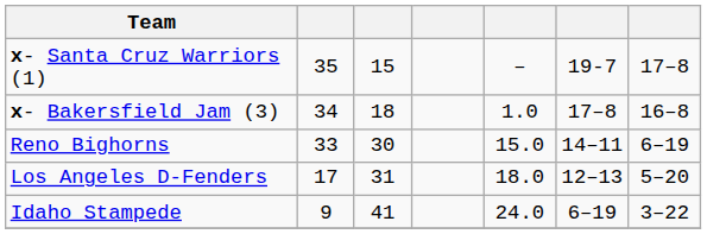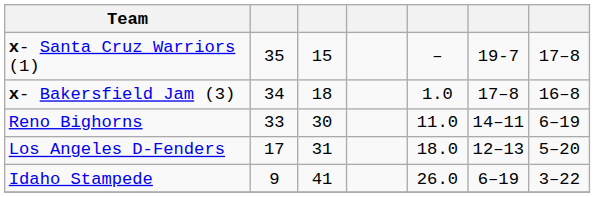 <table class="wikitable" style="text-align:center">
 <tr>
 <th style="width:180px">Team</th>
 <th style="width:30px"></th>
 <th style="width:30px"></th>
 <th style="width:40px"></th>
 <th style="width:40px"></th>
 <th style="width:40px"></th>
 <th style="width:40px"></th>
 </tr>
 <tr>
 <td align=left><strong>x</strong>- <a href='#'>Santa Cruz Warriors</a> (1)</td>
 <td>35</td>
 <td>15</td>
 <td></td>
 <td>–</td>
 <td>19-7</td>
 <td>17–8</td>
 </tr>
 <tr>
 <td align=left><strong>x</strong>- <a href='#'>Bakersfield Jam</a> (3)</td>
 <td>34</td>
 <td>18</td>
 <td></td>
 <td>1.0</td>
 <td>17–8</td>
 <td>16–8</td>
 </tr>
 <tr>
 <td align=left><a href='#'>Reno Bighorns</a></td>
 <td>33</td>
 <td>30</td>
 <td></td>
-<td>15.0</td>
+<td>11.0</td>
 <td>14–11</td>
 <td>6–19</td>
 </tr>
 <tr>
 <td align=left><a href='#'>Los Angeles D-Fenders</a></td>
 <td>17</td>
 <td>31</td>
 <td></td>
 <td>18.0</td>
 <td>12–13</td>
 <td>5–20</td>
 </tr>
 <tr>
 <td align=left><a href='#'>Idaho Stampede</a></td>
 <td>9</td>
 <td>41</td>
 <td></td>
-<td>24.0</td>
+<td>26.0</td>
 <td>6–19</td>
 <td>3–22</td>
 </tr>
 <tr>
 </tr>
 </table>
